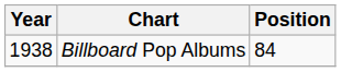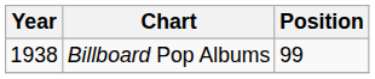 <table class="wikitable">
 <tr>
 <th>Year</th>
 <th>Chart</th>
 <th>Position</th>
 </tr>
 <tr>
 <td>1938</td>
 <td><em>Billboard</em> Pop Albums</td>
-<td>84</td>
+<td>99</td>
 </tr>
 <tr>
 </tr>
 </table>
